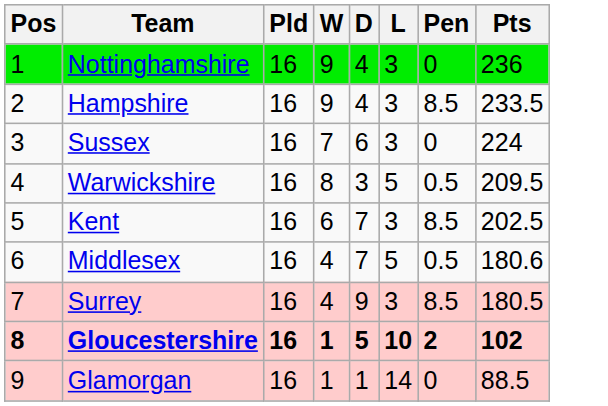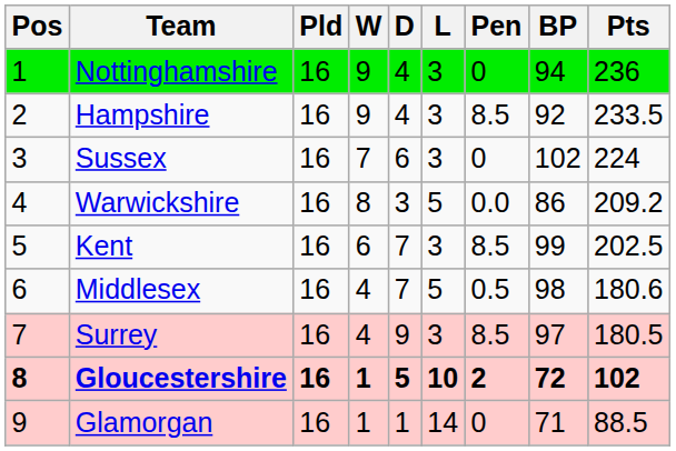 <table class="wikitable">
 <tr>
 <th>Pos</th>
 <th>Team</th>
 <th>Pld</th>
 <th>W</th>
 <th>D</th>
 <th>L</th>
 <th>Pen</th>
+<th>BP</th>
 <th>Pts</th>
 </tr>
 <tr bgcolor="#00ed00">
 <td>1</td>
 <td><a href='#'>Nottinghamshire</a></td>
 <td>16</td>
 <td>9</td>
 <td>4</td>
 <td>3</td>
 <td>0</td>
+<td>94</td>
 <td>236</td>
 </tr>
 <tr>
 <td>2</td>
 <td><a href='#'>Hampshire</a></td>
 <td>16</td>
 <td>9</td>
 <td>4</td>
 <td>3</td>
 <td>8.5</td>
+<td>92</td>
 <td>233.5</td>
 </tr>
 <tr>
 <td>3</td>
 <td><a href='#'>Sussex</a></td>
 <td>16</td>
 <td>7</td>
 <td>6</td>
 <td>3</td>
 <td>0</td>
+<td>102</td>
 <td>224</td>
 </tr>
 <tr>
 <td>4</td>
 <td><a href='#'>Warwickshire</a></td>
 <td>16</td>
 <td>8</td>
 <td>3</td>
 <td>5</td>
-<td>0.5</td>
-<td>209.5</td>
+<td>0.0</td>
+<td>86</td>
+<td>209.2</td>
 </tr>
 <tr>
 <td>5</td>
 <td><a href='#'>Kent</a></td>
 <td>16</td>
 <td>6</td>
 <td>7</td>
 <td>3</td>
 <td>8.5</td>
+<td>99</td>
 <td>202.5</td>
 </tr>
 <tr>
 <td>6</td>
 <td><a href='#'>Middlesex</a></td>
 <td>16</td>
 <td>4</td>
 <td>7</td>
 <td>5</td>
 <td>0.5</td>
+<td>98</td>
 <td>180.6</td>
 </tr>
 <tr bgcolor="#ffcccc">
 <td>7</td>
 <td><a href='#'>Surrey</a></td>
 <td>16</td>
 <td>4</td>
 <td>9</td>
 <td>3</td>
 <td>8.5</td>
+<td>97</td>
 <td>180.5</td>
 </tr>
 <tr bgcolor="#ffcccc">
 <td><strong>8</strong></td>
 <td><strong><a href='#'>Gloucestershire</a></strong></td>
 <td><strong>16</strong></td>
 <td><strong>1</strong></td>
 <td><strong>5</strong></td>
 <td><strong>10</strong></td>
 <td><strong>2</strong></td>
+<td><strong>72</strong></td>
 <td><strong>102</strong></td>
 </tr>
 <tr bgcolor="#ffcccc">
 <td>9</td>
 <td><a href='#'>Glamorgan</a></td>
 <td>16</td>
 <td>1</td>
 <td>1</td>
 <td>14</td>
 <td>0</td>
+<td>71</td>
 <td>88.5</td>
 </tr>
 </table>
